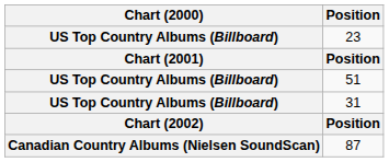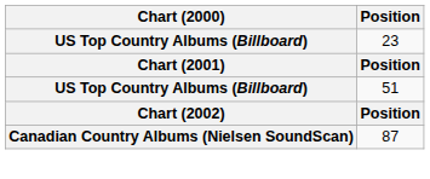 <table class="wikitable plainrowheaders" style="text-align:center">
 <tr>
 <th scope="col">Chart (2000)</th>
 <th scope="col">Position</th>
 </tr>
 <tr>
 <th scope="row">US Top Country Albums (<em>Billboard</em>)</th>
 <td>23</td>
 </tr>
 <tr>
 <th scope="col">Chart (2001)</th>
 <th scope="col">Position</th>
 </tr>
 <tr>
 <th scope="row">US Top Country Albums (<em>Billboard</em>)</th>
 <td>51</td>
 </tr>
 <tr>
-<th scope="row">US Top Country Albums (<em>Billboard</em>)</th>
-<td>31</td>
-</tr>
-<tr>
 <th scope="col">Chart (2002)</th>
 <th scope="col">Position</th>
 </tr>
 <tr>
 <th scope="row">Canadian Country Albums (Nielsen SoundScan)</th>
 <td>87</td>
 </tr>
 </table>
